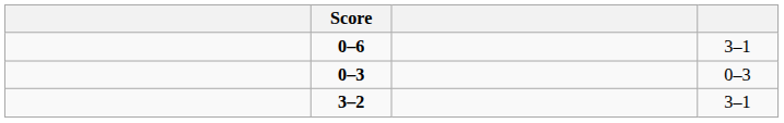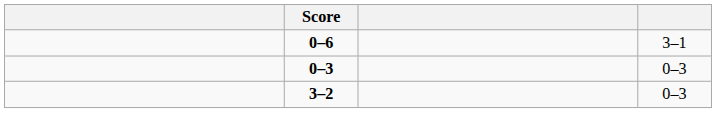 <table class="wikitable" style="text-align: center; ">
 <tr>
 <th align="right" width="270"></th>
 <th width="65">Score</th>
 <th align="left" width="270"></th>
 <th width="65"></th>
 </tr>
 <tr>
 <td align="left"></td>
 <td><strong>0–6</strong></td>
 <td align="left"><strong></strong></td>
 <td>3–1 <strong></strong></td>
 </tr>
 <tr>
 <td align="left"></td>
 <td><strong>0–3</strong></td>
 <td align="left"><strong></strong></td>
 <td>0–3 <strong></strong></td>
 </tr>
 <tr>
 <td align="left"><strong></strong></td>
 <td><strong>3–2</strong></td>
 <td align="left"></td>
-<td>3–1 <strong></strong></td>
+<td>0–3 <strong></strong></td>
 </tr>
 </table>
